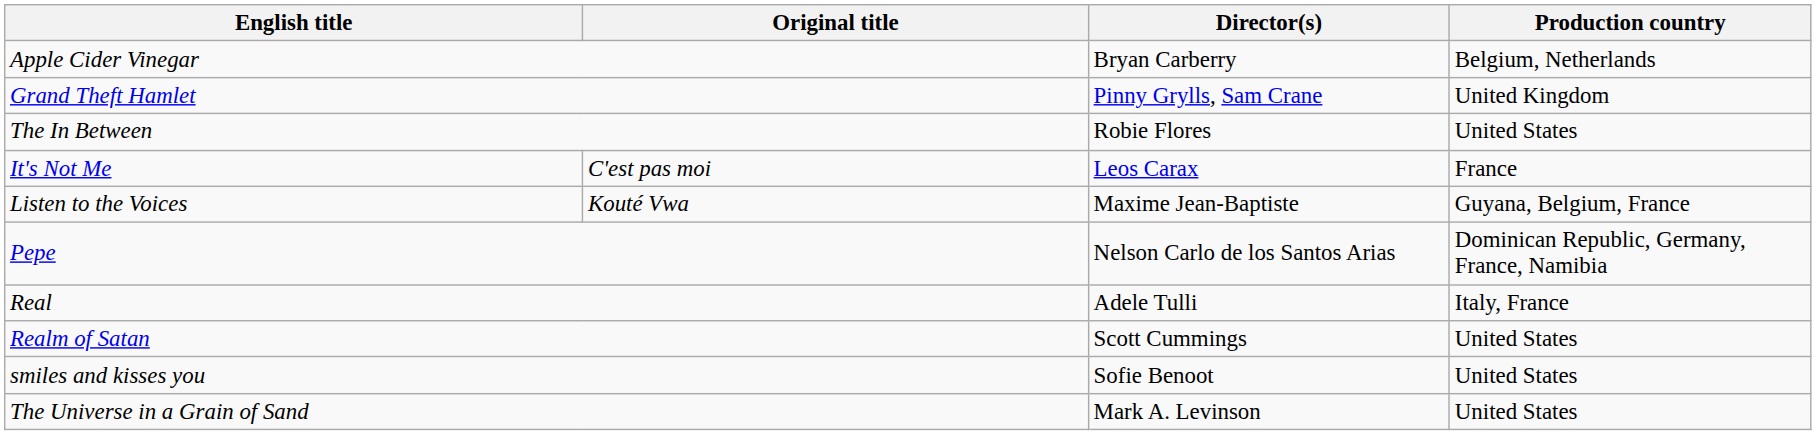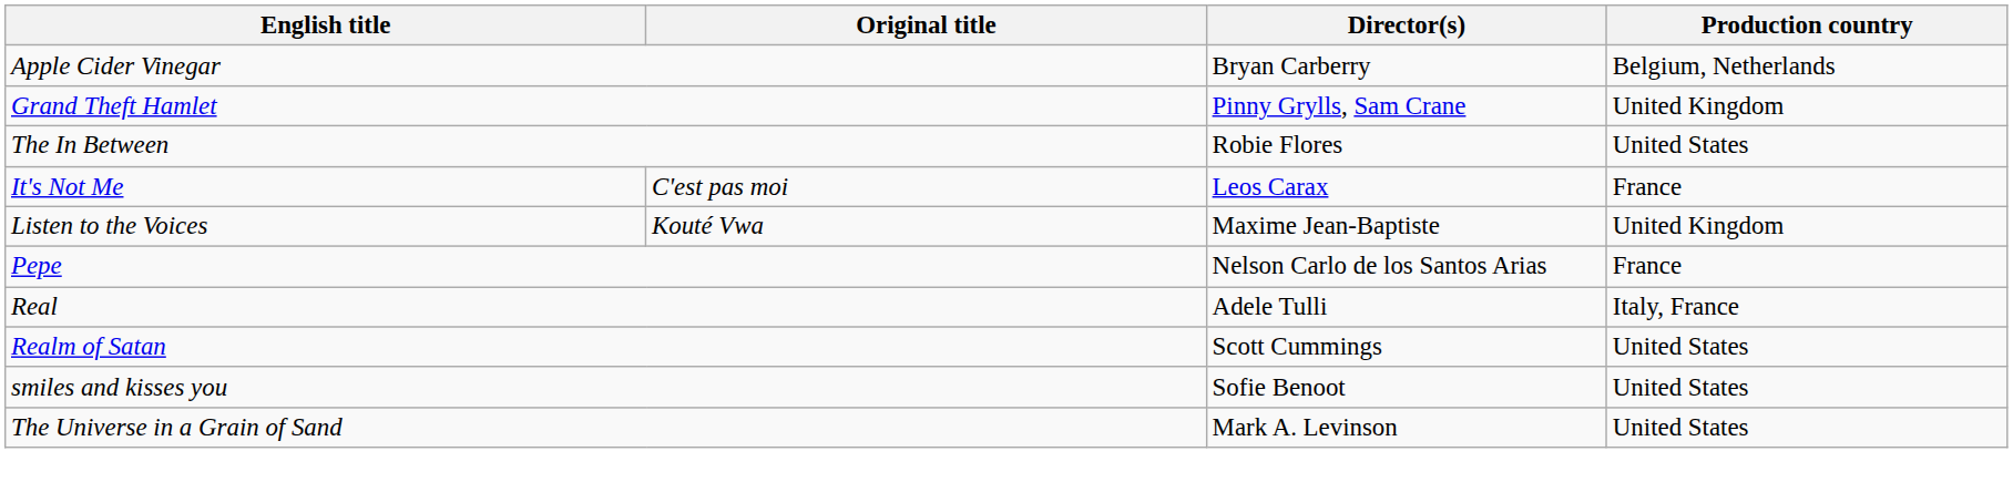 <table class="sortable wikitable" width="100%" cellpadding="5">
 <tr>
 <th scope="col" width="32%">English title</th>
 <th scope="col" width="28%">Original title</th>
 <th scope="col" width="20%">Director(s)</th>
 <th scope="col" width="20%">Production country</th>
 </tr>
 <tr>
 <td colspan=2><em>Apple Cider Vinegar</em></td>
 <td>Bryan Carberry</td>
 <td>Belgium, Netherlands</td>
 </tr>
 <tr>
 <td colspan=2><em><a href='#'>Grand Theft Hamlet</a></em></td>
 <td><a href='#'>Pinny Grylls</a>, <a href='#'>Sam Crane</a></td>
 <td>United Kingdom</td>
 </tr>
 <tr>
 <td colspan=2><em>The In Between</em></td>
 <td>Robie Flores</td>
 <td>United States</td>
 </tr>
 <tr>
 <td><em><a href='#'>It's Not Me</a></em></td>
 <td><em>C'est pas moi</em></td>
 <td><a href='#'>Leos Carax</a></td>
 <td>France</td>
 </tr>
 <tr>
 <td><em>Listen to the Voices</em></td>
 <td><em>Kouté Vwa</em></td>
 <td>Maxime Jean-Baptiste</td>
-<td>Guyana, Belgium, France</td>
+<td>United Kingdom</td>
 </tr>
 <tr>
 <td colspan=2><em><a href='#'>Pepe</a></em></td>
 <td>Nelson Carlo de los Santos Arias</td>
-<td>Dominican Republic, Germany, France, Namibia</td>
+<td>France</td>
 </tr>
 <tr>
 <td colspan=2><em>Real</em></td>
 <td>Adele Tulli</td>
 <td>Italy, France</td>
 </tr>
 <tr>
 <td colspan=2><em><a href='#'>Realm of Satan</a></em></td>
 <td>Scott Cummings</td>
 <td>United States</td>
 </tr>
 <tr>
 <td colspan=2><em>smiles and kisses you</em></td>
 <td>Sofie Benoot</td>
 <td>United States</td>
 </tr>
 <tr>
 <td colspan=2><em>The Universe in a Grain of Sand</em></td>
 <td>Mark A. Levinson</td>
 <td>United States</td>
 </tr>
 </table>
